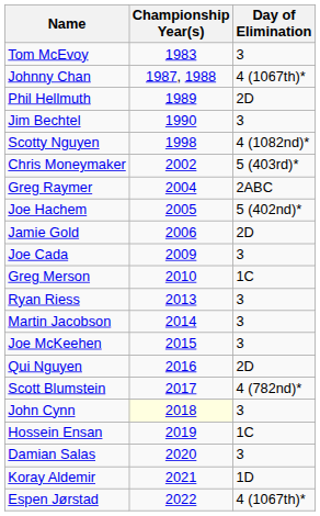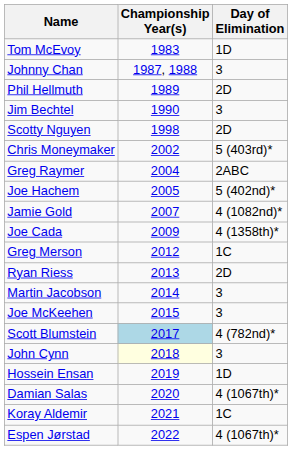 <table class="wikitable sortable">
 <tr>
 <th>Name</th>
 <th>Championship<br>Year(s)</th>
 <th>Day of<br>Elimination</th>
 </tr>
 <tr>
 <td><a href='#'>Tom McEvoy</a></td>
 <td align=center><a href='#'>1983</a></td>
-<td>3</td>
+<td>1D</td>
 </tr>
 <tr>
 <td><a href='#'>Johnny Chan</a></td>
 <td align=center><a href='#'>1987</a>, <a href='#'>1988</a></td>
-<td data-sort-value="6">4 (1067th)*</td>
+<td>3</td>
 </tr>
 <tr>
 <td><a href='#'>Phil Hellmuth</a></td>
 <td align=center><a href='#'>1989</a></td>
 <td>2D</td>
 </tr>
 <tr>
 <td><a href='#'>Jim Bechtel</a></td>
 <td align=center><a href='#'>1990</a></td>
 <td>3</td>
 </tr>
 <tr>
 <td><a href='#'>Scotty Nguyen</a></td>
 <td align=center><a href='#'>1998</a></td>
-<td data-sort-value="5">4 (1082nd)*</td>
+<td>2D</td>
 </tr>
 <tr>
 <td><a href='#'>Chris Moneymaker</a></td>
 <td align=center><a href='#'>2002</a></td>
 <td data-sort-value="8">5 (403rd)*</td>
 </tr>
 <tr>
 <td><a href='#'>Greg Raymer</a></td>
 <td align=center><a href='#'>2004</a></td>
 <td>2ABC</td>
 </tr>
 <tr>
 <td><a href='#'>Joe Hachem</a></td>
 <td align=center><a href='#'>2005</a></td>
 <td data-sort-value="9">5 (402nd)*</td>
 </tr>
 <tr>
 <td><a href='#'>Jamie Gold</a></td>
-<td align=center><a href='#'>2006</a></td>
-<td>2D</td>
+<td align=center><a href='#'>2007</a></td>
+<td data-sort-value="5">4 (1082nd)*</td>
 </tr>
 <tr>
 <td><a href='#'>Joe Cada</a></td>
 <td align=center><a href='#'>2009</a></td>
-<td>3</td>
+<td data-sort-value="4">4 (1358th)*</td>
 </tr>
 <tr>
 <td><a href='#'>Greg Merson</a></td>
-<td align=center><a href='#'>2010</a></td>
+<td align=center><a href='#'>2012</a></td>
 <td>1C</td>
 </tr>
 <tr>
 <td><a href='#'>Ryan Riess</a></td>
 <td align=center><a href='#'>2013</a></td>
-<td>3</td>
+<td>2D</td>
 </tr>
 <tr>
 <td><a href='#'>Martin Jacobson</a></td>
 <td align=center><a href='#'>2014</a></td>
 <td>3</td>
 </tr>
 <tr>
 <td><a href='#'>Joe McKeehen</a></td>
 <td align=center><a href='#'>2015</a></td>
 <td>3</td>
 </tr>
 <tr>
-<td><a href='#'>Qui Nguyen</a></td>
-<td align=center><a href='#'>2016</a></td>
-<td>2D</td>
-</tr>
-<tr>
 <td><a href='#'>Scott Blumstein</a></td>
-<td align=center><a href='#'>2017</a></td>
+<td align=center style="background: lightblue;"><a href='#'>2017</a></td>
 <td data-sort-value="7">4 (782nd)*</td>
 </tr>
 <tr>
 <td><a href='#'>John Cynn</a></td>
 <td align=center style="background: lightyellow;"><a href='#'>2018</a></td>
 <td>3</td>
 </tr>
 <tr>
 <td><a href='#'>Hossein Ensan</a></td>
 <td align=center><a href='#'>2019</a></td>
-<td>1C</td>
+<td>1D</td>
 </tr>
 <tr>
 <td><a href='#'>Damian Salas</a></td>
 <td align=center><a href='#'>2020</a></td>
-<td>3</td>
+<td data-sort-value="6">4 (1067th)*</td>
 </tr>
 <tr>
 <td><a href='#'>Koray Aldemir</a></td>
 <td align=center><a href='#'>2021</a></td>
-<td>1D</td>
+<td>1C</td>
 </tr>
 <tr>
 <td><a href='#'>Espen Jørstad</a></td>
 <td align=center><a href='#'>2022</a></td>
 <td data-sort-value="6">4 (1067th)*</td>
 </tr>
 </table>
